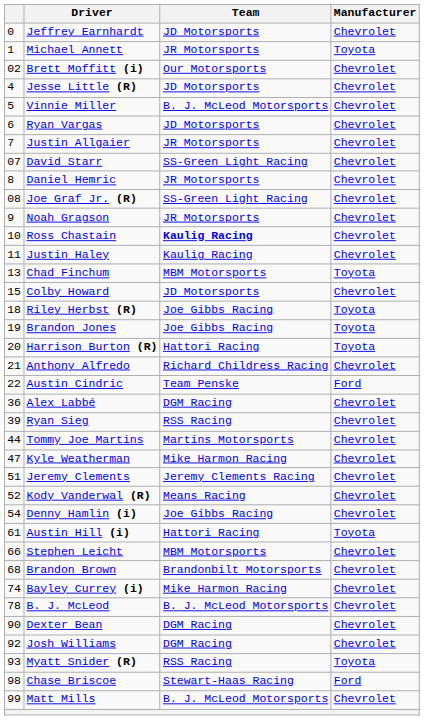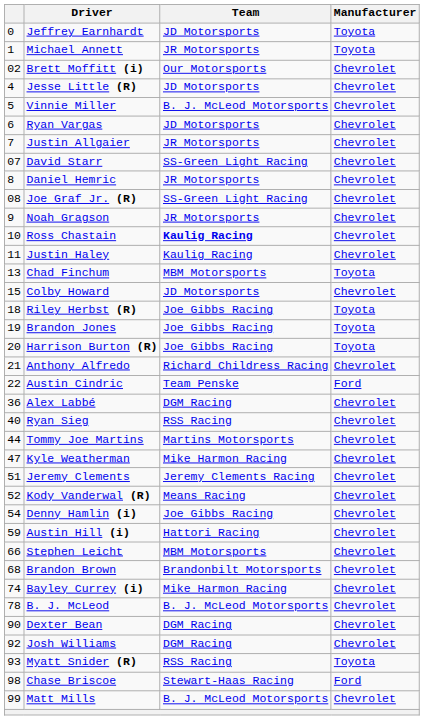 <table class="wikitable" style="font-size:95%">
 <tr>
 <th></th>
 <th>Driver</th>
 <th>Team</th>
 <th>Manufacturer</th>
 </tr>
 <tr>
 <td>0</td>
 <td><a href='#'>Jeffrey Earnhardt</a></td>
 <td><a href='#'>JD Motorsports</a></td>
-<td><a href='#'>Chevrolet</a></td>
+<td><a href='#'>Toyota</a></td>
 </tr>
 <tr>
 <td>1</td>
 <td><a href='#'>Michael Annett</a></td>
 <td><a href='#'>JR Motorsports</a></td>
 <td><a href='#'>Toyota</a></td>
 </tr>
 <tr>
 <td>02</td>
 <td><a href='#'>Brett Moffitt</a> <strong>(i)</strong></td>
 <td><a href='#'>Our Motorsports</a></td>
 <td><a href='#'>Chevrolet</a></td>
 </tr>
 <tr>
 <td>4</td>
 <td><a href='#'>Jesse Little</a> <strong>(R)</strong></td>
 <td><a href='#'>JD Motorsports</a></td>
 <td><a href='#'>Chevrolet</a></td>
 </tr>
 <tr>
 <td>5</td>
 <td><a href='#'>Vinnie Miller</a></td>
 <td><a href='#'>B. J. McLeod Motorsports</a></td>
 <td><a href='#'>Chevrolet</a></td>
 </tr>
 <tr>
 <td>6</td>
 <td><a href='#'>Ryan Vargas</a></td>
 <td><a href='#'>JD Motorsports</a></td>
 <td><a href='#'>Chevrolet</a></td>
 </tr>
 <tr>
 <td>7</td>
 <td><a href='#'>Justin Allgaier</a></td>
 <td><a href='#'>JR Motorsports</a></td>
 <td><a href='#'>Chevrolet</a></td>
 </tr>
 <tr>
 <td>07</td>
 <td><a href='#'>David Starr</a></td>
 <td><a href='#'>SS-Green Light Racing</a></td>
 <td><a href='#'>Chevrolet</a></td>
 </tr>
 <tr>
 <td>8</td>
 <td><a href='#'>Daniel Hemric</a></td>
 <td><a href='#'>JR Motorsports</a></td>
 <td><a href='#'>Chevrolet</a></td>
 </tr>
 <tr>
 <td>08</td>
 <td><a href='#'>Joe Graf Jr.</a> <strong>(R)</strong></td>
 <td><a href='#'>SS-Green Light Racing</a></td>
 <td><a href='#'>Chevrolet</a></td>
 </tr>
 <tr>
 <td>9</td>
 <td><a href='#'>Noah Gragson</a></td>
 <td><a href='#'>JR Motorsports</a></td>
 <td><a href='#'>Chevrolet</a></td>
 </tr>
 <tr>
 <td>10</td>
 <td><a href='#'>Ross Chastain</a></td>
 <td><strong><a href='#'>Kaulig Racing</a></strong></td>
 <td><a href='#'>Chevrolet</a></td>
 </tr>
 <tr>
 <td>11</td>
 <td><a href='#'>Justin Haley</a></td>
 <td><a href='#'>Kaulig Racing</a></td>
 <td><a href='#'>Chevrolet</a></td>
 </tr>
 <tr>
 <td>13</td>
 <td><a href='#'>Chad Finchum</a></td>
 <td><a href='#'>MBM Motorsports</a></td>
 <td><a href='#'>Toyota</a></td>
 </tr>
 <tr>
 <td>15</td>
 <td><a href='#'>Colby Howard</a></td>
 <td><a href='#'>JD Motorsports</a></td>
 <td><a href='#'>Chevrolet</a></td>
 </tr>
 <tr>
 <td>18</td>
 <td><a href='#'>Riley Herbst</a> <strong>(R)</strong></td>
 <td><a href='#'>Joe Gibbs Racing</a></td>
 <td><a href='#'>Toyota</a></td>
 </tr>
 <tr>
 <td>19</td>
 <td><a href='#'>Brandon Jones</a></td>
 <td><a href='#'>Joe Gibbs Racing</a></td>
 <td><a href='#'>Toyota</a></td>
 </tr>
 <tr>
 <td>20</td>
 <td><a href='#'>Harrison Burton</a> <strong>(R)</strong></td>
-<td><a href='#'>Hattori Racing</a></td>
+<td><a href='#'>Joe Gibbs Racing</a></td>
 <td><a href='#'>Toyota</a></td>
 </tr>
 <tr>
 <td>21</td>
 <td><a href='#'>Anthony Alfredo</a></td>
 <td><a href='#'>Richard Childress Racing</a></td>
 <td><a href='#'>Chevrolet</a></td>
 </tr>
 <tr>
 <td>22</td>
 <td><a href='#'>Austin Cindric</a></td>
 <td><a href='#'>Team Penske</a></td>
 <td><a href='#'>Ford</a></td>
 </tr>
 <tr>
 <td>36</td>
 <td><a href='#'>Alex Labbé</a></td>
 <td><a href='#'>DGM Racing</a></td>
 <td><a href='#'>Chevrolet</a></td>
 </tr>
 <tr>
-<td>39</td>
+<td>40</td>
 <td><a href='#'>Ryan Sieg</a></td>
 <td><a href='#'>RSS Racing</a></td>
 <td><a href='#'>Chevrolet</a></td>
 </tr>
 <tr>
 <td>44</td>
 <td><a href='#'>Tommy Joe Martins</a></td>
 <td><a href='#'>Martins Motorsports</a></td>
 <td><a href='#'>Chevrolet</a></td>
 </tr>
 <tr>
 <td>47</td>
 <td><a href='#'>Kyle Weatherman</a></td>
 <td><a href='#'>Mike Harmon Racing</a></td>
 <td><a href='#'>Chevrolet</a></td>
 </tr>
 <tr>
 <td>51</td>
 <td><a href='#'>Jeremy Clements</a></td>
 <td><a href='#'>Jeremy Clements Racing</a></td>
 <td><a href='#'>Chevrolet</a></td>
 </tr>
 <tr>
 <td>52</td>
 <td><a href='#'>Kody Vanderwal</a> <strong>(R)</strong></td>
 <td><a href='#'>Means Racing</a></td>
 <td><a href='#'>Chevrolet</a></td>
 </tr>
 <tr>
 <td>54</td>
 <td><a href='#'>Denny Hamlin</a> <strong>(i)</strong></td>
 <td><a href='#'>Joe Gibbs Racing</a></td>
 <td><a href='#'>Chevrolet</a></td>
 </tr>
 <tr>
-<td>61</td>
+<td>59</td>
 <td><a href='#'>Austin Hill</a> <strong>(i)</strong></td>
 <td><a href='#'>Hattori Racing</a></td>
-<td><a href='#'>Toyota</a></td>
+<td><a href='#'>Chevrolet</a></td>
 </tr>
 <tr>
 <td>66</td>
 <td><a href='#'>Stephen Leicht</a></td>
 <td><a href='#'>MBM Motorsports</a></td>
 <td><a href='#'>Chevrolet</a></td>
 </tr>
 <tr>
 <td>68</td>
 <td><a href='#'>Brandon Brown</a></td>
 <td><a href='#'>Brandonbilt Motorsports</a></td>
 <td><a href='#'>Chevrolet</a></td>
 </tr>
 <tr>
 <td>74</td>
 <td><a href='#'>Bayley Currey</a> <strong>(i)</strong></td>
 <td><a href='#'>Mike Harmon Racing</a></td>
 <td><a href='#'>Chevrolet</a></td>
 </tr>
 <tr>
 <td>78</td>
 <td><a href='#'>B. J. McLeod</a></td>
 <td><a href='#'>B. J. McLeod Motorsports</a></td>
 <td><a href='#'>Chevrolet</a></td>
 </tr>
 <tr>
 <td>90</td>
 <td><a href='#'>Dexter Bean</a></td>
 <td><a href='#'>DGM Racing</a></td>
 <td><a href='#'>Chevrolet</a></td>
 </tr>
 <tr>
 <td>92</td>
 <td><a href='#'>Josh Williams</a></td>
 <td><a href='#'>DGM Racing</a></td>
 <td><a href='#'>Chevrolet</a></td>
 </tr>
 <tr>
 <td>93</td>
 <td><a href='#'>Myatt Snider</a> <strong>(R)</strong></td>
 <td><a href='#'>RSS Racing</a></td>
 <td><a href='#'>Toyota</a></td>
 </tr>
 <tr>
 <td>98</td>
 <td><a href='#'>Chase Briscoe</a></td>
 <td><a href='#'>Stewart-Haas Racing</a></td>
 <td><a href='#'>Ford</a></td>
 </tr>
 <tr>
 <td>99</td>
 <td><a href='#'>Matt Mills</a></td>
 <td><a href='#'>B. J. McLeod Motorsports</a></td>
 <td><a href='#'>Chevrolet</a></td>
 </tr>
 <tr>
 <th colspan="6"></th>
 </tr>
 </table>
